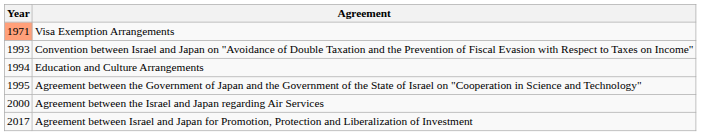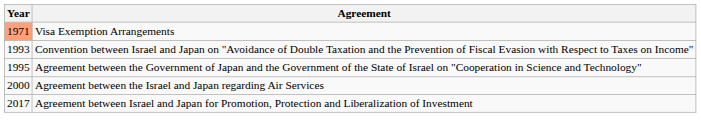 <table class="wikitable">
 <tr>
 <th>Year</th>
 <th>Agreement</th>
 </tr>
 <tr>
 <td style="background: lightsalmon;">1971</td>
 <td>Visa Exemption Arrangements</td>
 </tr>
 <tr>
 <td>1993</td>
 <td>Convention between Israel and Japan on "Avoidance of Double Taxation and the Prevention of Fiscal Evasion with Respect to Taxes on Income"</td>
 </tr>
 <tr>
-<td>1994</td>
-<td>Education and Culture Arrangements</td>
-</tr>
-<tr>
 <td>1995</td>
 <td>Agreement between the Government of Japan and the Government of the State of Israel on "Cooperation in Science and Technology"</td>
 </tr>
 <tr>
 <td>2000</td>
 <td>Agreement between the Israel and Japan regarding Air Services</td>
 </tr>
 <tr>
 <td>2017</td>
 <td>Agreement between Israel and Japan for Promotion, Protection and Liberalization of Investment</td>
 </tr>
 </table>
